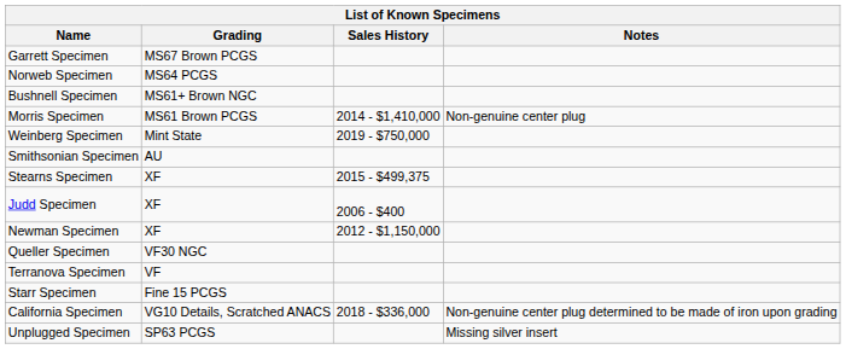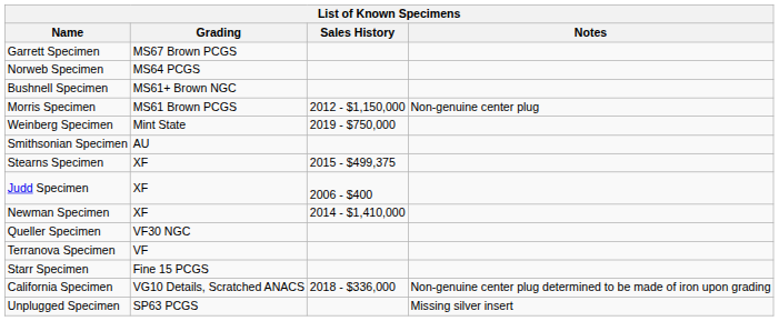 <table class="wikitable">
 <tr>
 <th colspan="4"><strong>List of Known Specimens</strong></th>
 </tr>
 <tr>
 <th>Name</th>
 <th>Grading</th>
 <th>Sales History</th>
 <th>Notes</th>
 </tr>
 <tr>
 <td>Garrett Specimen</td>
 <td>MS67 Brown PCGS</td>
 <td></td>
 <td></td>
 </tr>
 <tr>
 <td>Norweb Specimen</td>
 <td>MS64 PCGS</td>
 <td></td>
 <td></td>
 </tr>
 <tr>
 <td>Bushnell Specimen</td>
 <td>MS61+ Brown NGC</td>
 <td></td>
 <td></td>
 </tr>
 <tr>
 <td>Morris Specimen</td>
 <td>MS61 Brown PCGS</td>
-<td>2014 - $1,410,000</td>
+<td>2012 - $1,150,000</td>
 <td>Non-genuine center plug</td>
 </tr>
 <tr>
 <td>Weinberg Specimen</td>
 <td>Mint State</td>
 <td>2019 - $750,000</td>
 <td></td>
 </tr>
 <tr>
 <td>Smithsonian Specimen</td>
 <td>AU</td>
 <td></td>
 <td></td>
 </tr>
 <tr>
 <td>Stearns Specimen</td>
 <td>XF</td>
 <td>2015 - $499,375</td>
 <td></td>
 </tr>
 <tr>
 <td><a href='#'>Judd</a> Specimen</td>
 <td>XF</td>
 <td><br>2006 - $400</td>
 <td></td>
 </tr>
 <tr>
 <td>Newman Specimen</td>
 <td>XF</td>
-<td>2012 - $1,150,000</td>
+<td>2014 - $1,410,000</td>
 <td></td>
 </tr>
 <tr>
 <td>Queller Specimen</td>
 <td>VF30 NGC</td>
 <td></td>
 <td></td>
 </tr>
 <tr>
 <td>Terranova Specimen</td>
 <td>VF</td>
 <td></td>
 <td></td>
 </tr>
 <tr>
 <td>Starr Specimen</td>
 <td>Fine 15 PCGS</td>
 <td></td>
 <td></td>
 </tr>
 <tr>
 <td>California Specimen</td>
 <td>VG10 Details, Scratched ANACS</td>
 <td>2018 - $336,000</td>
 <td>Non-genuine center plug determined to be made of iron upon grading</td>
 </tr>
 <tr>
 <td>Unplugged Specimen</td>
 <td>SP63 PCGS</td>
 <td></td>
 <td>Missing silver insert</td>
 </tr>
 </table>
